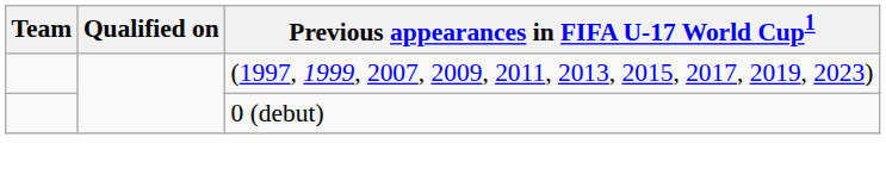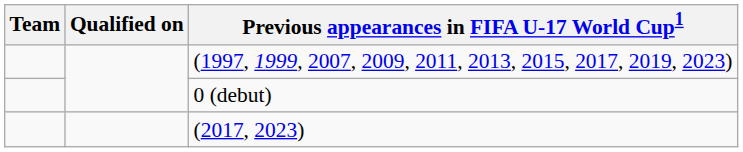 <table class="wikitable sortable">
 <tr>
 <th>Team</th>
 <th>Qualified on</th>
 <th data-sort-type="number">Previous <a href='#'>appearances</a> in <a href='#'>FIFA U-17 World Cup</a><sup><a href='#'>1</a></sup></th>
 </tr>
 <tr>
 <td></td>
 <td rowspan="2"></td>
 <td> (<a href='#'>1997</a>, <em><a href='#'>1999</a></em>, <a href='#'>2007</a>, <a href='#'>2009</a>, <a href='#'>2011</a>, <a href='#'>2013</a>, <a href='#'>2015</a>, <a href='#'>2017</a>, <a href='#'>2019</a>, <a href='#'>2023</a>)</td>
 </tr>
 <tr>
 <td></td>
 <td>0 (debut)</td>
 </tr>
+<tr>
+<td></td>
+<td></td>
+<td> (<a href='#'>2017</a>, <a href='#'>2023</a>)</td>
+</tr>
 </table>
